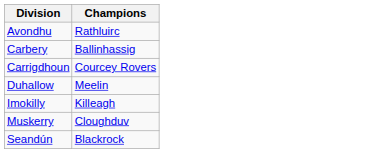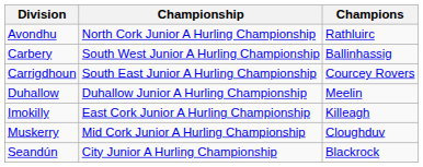 <table class="wikitable">
 <tr>
 <th>Division</th>
+<th>Championship</th>
 <th>Champions</th>
 </tr>
 <tr>
 <td><a href='#'>Avondhu</a></td>
+<td><a href='#'>North Cork Junior A Hurling Championship</a></td>
 <td><a href='#'>Rathluirc</a></td>
 </tr>
 <tr>
 <td><a href='#'>Carbery</a></td>
+<td><a href='#'>South West Junior A Hurling Championship</a></td>
 <td><a href='#'>Ballinhassig</a></td>
 </tr>
 <tr>
 <td><a href='#'>Carrigdhoun</a></td>
+<td><a href='#'>South East Junior A Hurling Championship</a></td>
 <td><a href='#'>Courcey Rovers</a></td>
 </tr>
 <tr>
 <td><a href='#'>Duhallow</a></td>
+<td><a href='#'>Duhallow Junior A Hurling Championship</a></td>
 <td><a href='#'>Meelin</a></td>
 </tr>
 <tr>
 <td><a href='#'>Imokilly</a></td>
+<td><a href='#'>East Cork Junior A Hurling Championship</a></td>
 <td><a href='#'>Killeagh</a></td>
 </tr>
 <tr>
 <td><a href='#'>Muskerry</a></td>
+<td><a href='#'>Mid Cork Junior A Hurling Championship</a></td>
 <td><a href='#'>Cloughduv</a></td>
 </tr>
 <tr>
 <td><a href='#'>Seandún</a></td>
+<td><a href='#'>City Junior A Hurling Championship</a></td>
 <td><a href='#'>Blackrock</a></td>
 </tr>
 </table>
